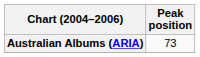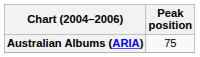 <table class="wikitable sortable plainrowheaders" style="text-align:center">
 <tr>
 <th scope="col">Chart (2004–2006)</th>
 <th scope="col">Peak<br>position</th>
 </tr>
 <tr>
 <th scope="row">Australian Albums (<a href='#'>ARIA</a>)</th>
-<td>73</td>
+<td>75</td>
 </tr>
 <tr>
 </tr>
 <tr>
 </tr>
 </table>
